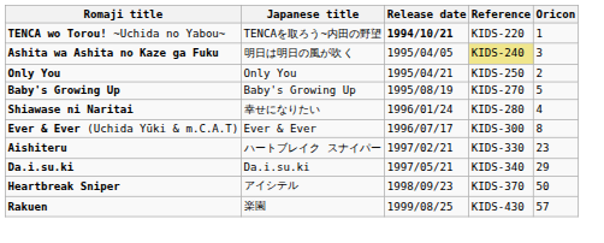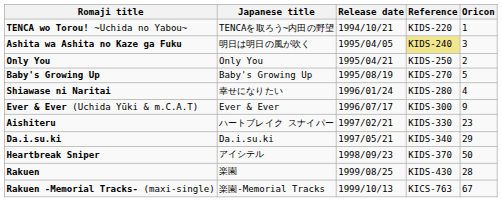 <table class="wikitable">
 <tr>
 <th>Romaji title</th>
 <th>Japanese title</th>
 <th>Release date</th>
 <th>Reference</th>
 <th>Oricon</th>
 </tr>
 <tr>
 <td><strong>TENCA wo Torou!</strong> ~Uchida no Yabou~</td>
 <td>TENCAを取ろう~内田の野望</td>
-<td><strong>1994/10/21</strong></td>
+<td>1994/10/21</td>
 <td>KIDS-220</td>
 <td>1</td>
 </tr>
 <tr>
 <td><strong>Ashita wa Ashita no Kaze ga Fuku</strong></td>
 <td>明日は明日の風が吹く</td>
 <td>1995/04/05</td>
 <td style="background: khaki;">KIDS-240</td>
 <td>3</td>
 </tr>
 <tr>
 <td><strong>Only You</strong></td>
 <td>Only You</td>
 <td>1995/04/21</td>
 <td>KIDS-250</td>
 <td>2</td>
 </tr>
 <tr>
 <td><strong>Baby's Growing Up</strong></td>
 <td>Baby's Growing Up</td>
 <td>1995/08/19</td>
 <td>KIDS-270</td>
 <td>5</td>
 </tr>
 <tr>
 <td><strong>Shiawase ni Naritai</strong></td>
 <td>幸せになりたい</td>
 <td>1996/01/24</td>
 <td>KIDS-280</td>
 <td>4</td>
 </tr>
 <tr>
 <td><strong>Ever & Ever</strong> (Uchida Yūki & m.C.A.T)</td>
 <td>Ever & Ever</td>
 <td>1996/07/17</td>
 <td>KIDS-300</td>
-<td>8</td>
+<td>9</td>
 </tr>
 <tr>
 <td><strong>Aishiteru</strong></td>
 <td>ハートブレイク スナイパー</td>
 <td>1997/02/21</td>
 <td>KIDS-330</td>
 <td>23</td>
 </tr>
 <tr>
 <td><strong>Da.i.su.ki</strong></td>
 <td>Da.i.su.ki</td>
 <td>1997/05/21</td>
 <td>KIDS-340</td>
 <td>29</td>
 </tr>
 <tr>
 <td><strong>Heartbreak Sniper</strong></td>
 <td>アイシテル</td>
 <td>1998/09/23</td>
 <td>KIDS-370</td>
 <td>50</td>
 </tr>
 <tr>
 <td><strong>Rakuen</strong></td>
 <td>楽園</td>
 <td>1999/08/25</td>
 <td>KIDS-430</td>
-<td>57</td>
+<td>28</td>
+</tr>
+<tr>
+<td><strong>Rakuen -Memorial Tracks-</strong> (maxi-single)</td>
+<td>楽園-Memorial Tracks</td>
+<td>1999/10/13</td>
+<td>KICS-763</td>
+<td>67</td>
 </tr>
 </table>
